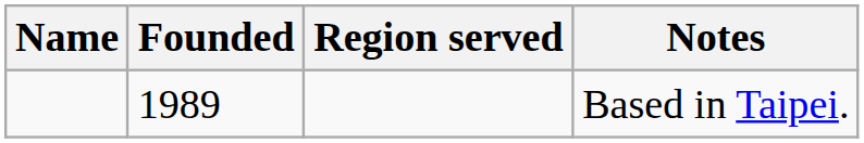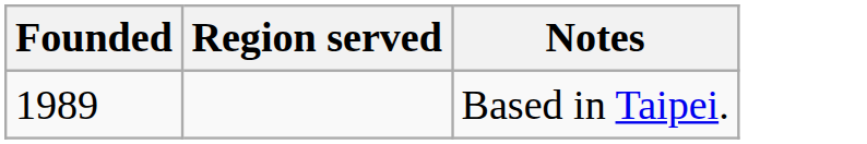 <table class="wikitable sortable">
 <tr>
-<th>Name</th>
 <th>Founded</th>
 <th>Region served</th>
 <th>Notes</th>
 </tr>
 <tr>
-<td></td>
 <td>1989</td>
 <td></td>
 <td>Based in <a href='#'>Taipei</a>.</td>
 </tr>
 </table>
